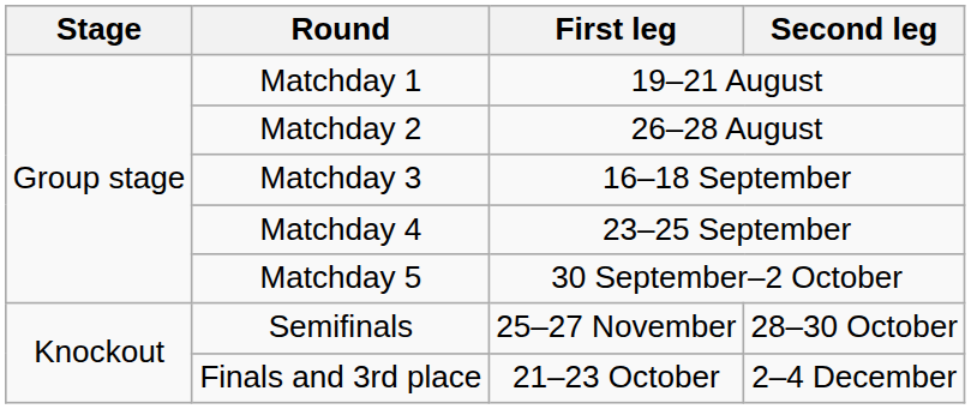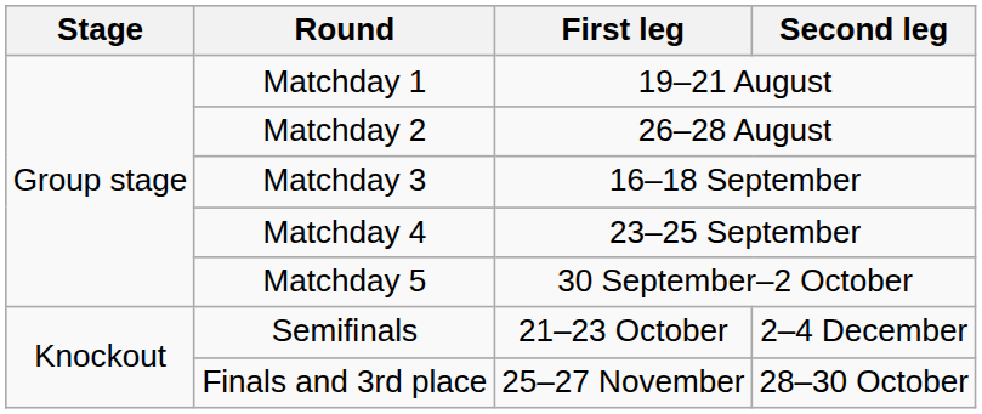 <table class="wikitable" style="text-align:center">
 <tr>
 <th>Stage</th>
 <th>Round</th>
 <th>First leg</th>
 <th>Second leg</th>
 </tr>
 <tr>
 <td rowspan="5">Group stage</td>
 <td>Matchday 1</td>
 <td colspan="2">19–21 August</td>
 </tr>
 <tr>
 <td>Matchday 2</td>
 <td colspan="2">26–28 August</td>
 </tr>
 <tr>
 <td>Matchday 3</td>
 <td colspan="2">16–18 September</td>
 </tr>
 <tr>
 <td>Matchday 4</td>
 <td colspan="2">23–25 September</td>
 </tr>
 <tr>
 <td>Matchday 5</td>
 <td colspan="2">30 September–2 October</td>
 </tr>
 <tr>
 <td rowspan="2">Knockout</td>
 <td>Semifinals</td>
+<td>21–23 October</td>
+<td>2–4 December</td>
+</tr>
+<tr>
+<td>Finals and 3rd place</td>
 <td>25–27 November</td>
 <td>28–30 October</td>
 </tr>
-<tr>
-<td>Finals and 3rd place</td>
-<td>21–23 October</td>
-<td>2–4 December</td>
-</tr>
 </table>
